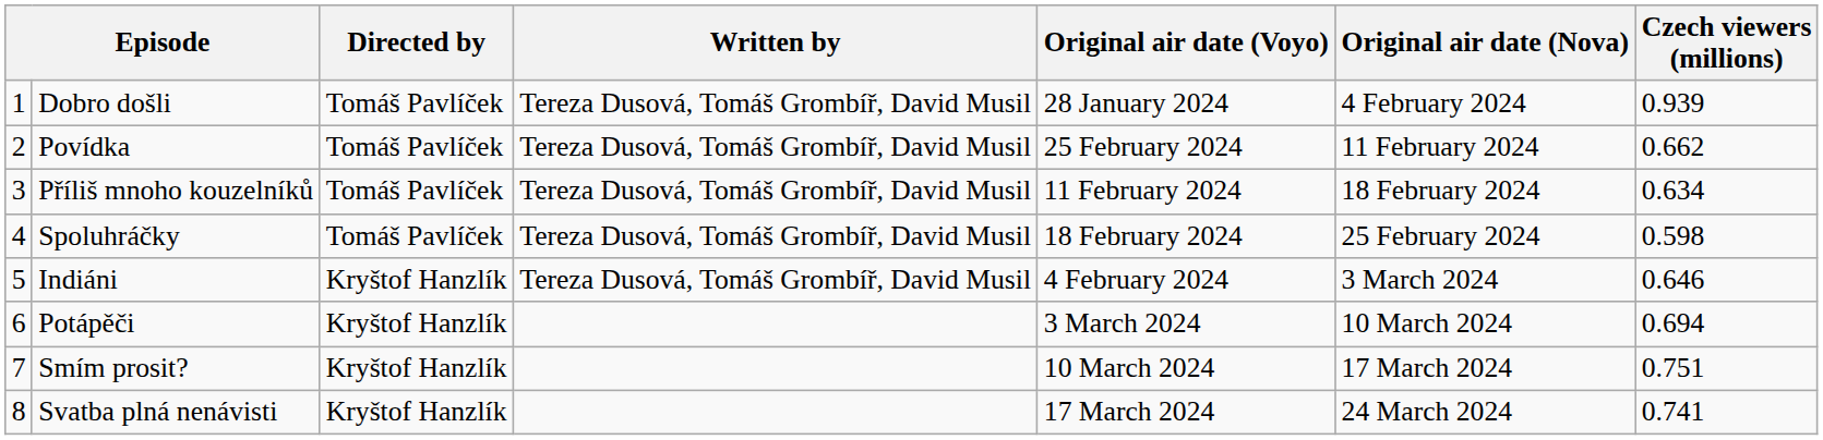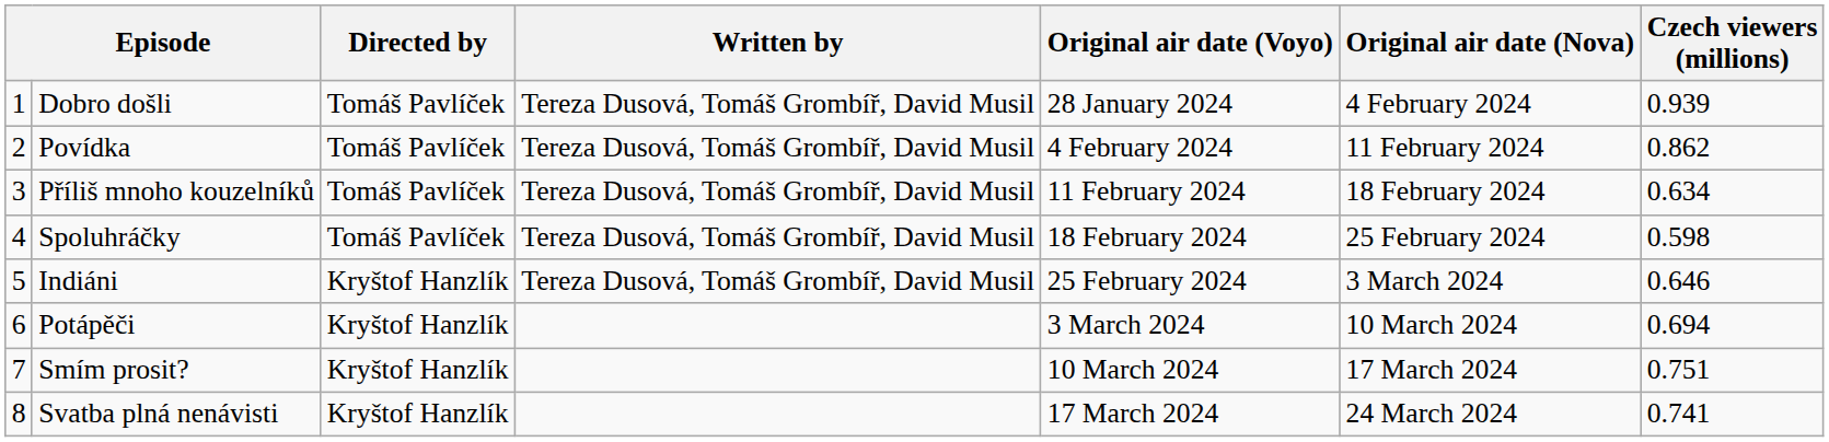 <table class="wikitable">
 <tr>
 <th colspan="2">Episode</th>
 <th>Directed by</th>
 <th>Written by</th>
 <th>Original air date (Voyo)</th>
 <th>Original air date (Nova)</th>
 <th>Czech viewers<br>(millions)</th>
 </tr>
 <tr>
 <td>1</td>
 <td>Dobro došli</td>
 <td>Tomáš Pavlíček</td>
 <td>Tereza Dusová, Tomáš Grombíř, David Musil</td>
 <td>28 January 2024</td>
 <td>4 February 2024</td>
 <td>0.939</td>
 </tr>
 <tr>
 <td>2</td>
 <td>Povídka</td>
 <td>Tomáš Pavlíček</td>
 <td>Tereza Dusová, Tomáš Grombíř, David Musil</td>
-<td>25 February 2024</td>
+<td>4 February 2024</td>
 <td>11 February 2024</td>
-<td>0.662</td>
+<td>0.862</td>
 </tr>
 <tr>
 <td>3</td>
 <td>Příliš mnoho kouzelníků</td>
 <td>Tomáš Pavlíček</td>
 <td>Tereza Dusová, Tomáš Grombíř, David Musil</td>
 <td>11 February 2024</td>
 <td>18 February 2024</td>
 <td>0.634</td>
 </tr>
 <tr>
 <td>4</td>
 <td>Spoluhráčky</td>
 <td>Tomáš Pavlíček</td>
 <td>Tereza Dusová, Tomáš Grombíř, David Musil</td>
 <td>18 February 2024</td>
 <td>25 February 2024</td>
 <td>0.598</td>
 </tr>
 <tr>
 <td>5</td>
 <td>Indiáni</td>
 <td>Kryštof Hanzlík</td>
 <td>Tereza Dusová, Tomáš Grombíř, David Musil</td>
-<td>4 February 2024</td>
+<td>25 February 2024</td>
 <td>3 March 2024</td>
 <td>0.646</td>
 </tr>
 <tr>
 <td>6</td>
 <td>Potápěči</td>
 <td>Kryštof Hanzlík</td>
 <td></td>
 <td>3 March 2024</td>
 <td>10 March 2024</td>
 <td>0.694</td>
 </tr>
 <tr>
 <td>7</td>
 <td>Smím prosit?</td>
 <td>Kryštof Hanzlík</td>
 <td></td>
 <td>10 March 2024</td>
 <td>17 March 2024</td>
 <td>0.751</td>
 </tr>
 <tr>
 <td>8</td>
 <td>Svatba plná nenávisti</td>
 <td>Kryštof Hanzlík</td>
 <td></td>
 <td>17 March 2024</td>
 <td>24 March 2024</td>
 <td>0.741</td>
 </tr>
 </table>
